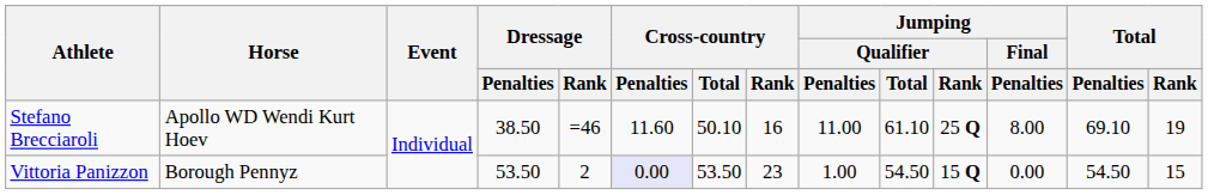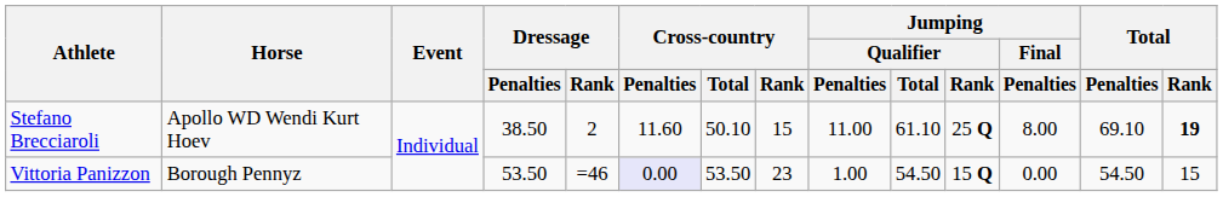 <table class=wikitable style="font-size:90%">
 <tr>
 <th rowspan="3">Athlete</th>
 <th rowspan="3">Horse</th>
 <th rowspan="3">Event</th>
 <th colspan="2" rowspan="2">Dressage</th>
 <th colspan="3" rowspan="2">Cross-country</th>
 <th colspan="4">Jumping</th>
 <th colspan="2" rowspan="2">Total</th>
 </tr>
 <tr style="font-size:95%">
 <th colspan="3">Qualifier</th>
 <th colspan="1">Final</th>
 </tr>
 <tr style="font-size:95%">
 <th>Penalties</th>
 <th>Rank</th>
 <th>Penalties</th>
 <th>Total</th>
 <th>Rank</th>
 <th>Penalties</th>
 <th>Total</th>
 <th>Rank</th>
 <th>Penalties</th>
 <th>Penalties</th>
 <th>Rank</th>
 </tr>
 <tr align=center>
 <td align=left><a href='#'>Stefano Brecciaroli</a></td>
 <td align=left>Apollo WD Wendi Kurt Hoev</td>
 <td align=left rowspan=2><a href='#'>Individual</a></td>
 <td>38.50</td>
-<td>=46</td>
+<td>2</td>
 <td>11.60</td>
 <td>50.10</td>
-<td>16</td>
+<td>15</td>
 <td>11.00</td>
 <td>61.10</td>
 <td>25 <strong>Q</strong></td>
 <td>8.00</td>
 <td>69.10</td>
-<td>19</td>
+<td><strong>19</strong></td>
 </tr>
 <tr align=center>
 <td align=left><a href='#'>Vittoria Panizzon</a></td>
 <td align=left>Borough Pennyz</td>
 <td>53.50</td>
-<td>2</td>
+<td>=46</td>
 <td style="background: lavender;">0.00</td>
 <td>53.50</td>
 <td>23</td>
 <td>1.00</td>
 <td>54.50</td>
 <td>15 <strong>Q</strong></td>
 <td>0.00</td>
 <td>54.50</td>
 <td>15</td>
 </tr>
 </table>
